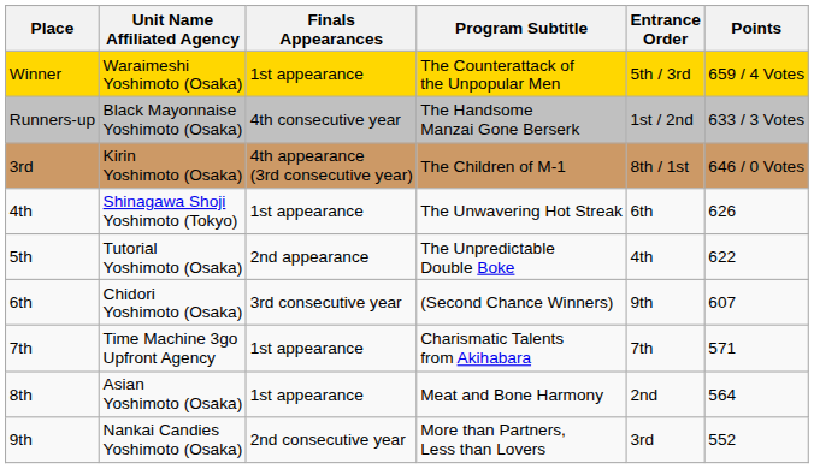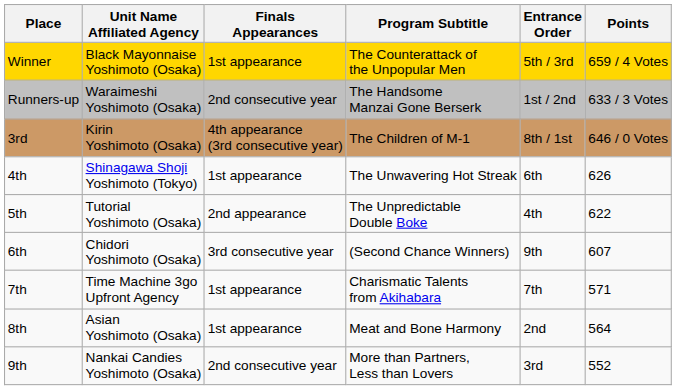 <table class="sortable wikitable" style="font-size:small;">
 <tr>
 <th>Place</th>
 <th class="unsortable">Unit Name<br>Affiliated Agency</th>
 <th>Finals<br>Appearances</th>
 <th class="unsortable">Program Subtitle</th>
 <th>Entrance<br>Order</th>
 <th>Points</th>
 </tr>
 <tr style="background-color:gold;">
 <td>Winner</td>
-<td>Waraimeshi<br>Yoshimoto (Osaka)</td>
+<td>Black Mayonnaise<br>Yoshimoto (Osaka)</td>
 <td>1st appearance</td>
 <td>The Counterattack of<br>the Unpopular Men</td>
 <td>5th / 3rd</td>
 <td>659 / 4 Votes</td>
 </tr>
 <tr style="background-color:silver;">
 <td>Runners-up</td>
-<td>Black Mayonnaise<br>Yoshimoto (Osaka)</td>
-<td>4th consecutive year</td>
+<td>Waraimeshi<br>Yoshimoto (Osaka)</td>
+<td>2nd consecutive year</td>
 <td>The Handsome<br>Manzai Gone Berserk</td>
 <td>1st / 2nd</td>
 <td>633 / 3 Votes</td>
 </tr>
 <tr style="background-color:#c96;">
 <td>3rd</td>
 <td>Kirin<br>Yoshimoto (Osaka)</td>
 <td>4th appearance<br>(3rd consecutive year)</td>
 <td>The Children of M-1</td>
 <td>8th / 1st</td>
 <td>646 / 0 Votes</td>
 </tr>
 <tr>
 <td>4th</td>
 <td><a href='#'>Shinagawa Shoji</a><br>Yoshimoto (Tokyo)</td>
 <td>1st appearance</td>
 <td>The Unwavering Hot Streak</td>
 <td>6th</td>
 <td>626</td>
 </tr>
 <tr>
 <td>5th</td>
 <td>Tutorial<br>Yoshimoto (Osaka)</td>
 <td>2nd appearance</td>
 <td>The Unpredictable<br>Double <a href='#'>Boke</a></td>
 <td>4th</td>
 <td>622</td>
 </tr>
 <tr>
 <td>6th</td>
 <td>Chidori<br>Yoshimoto (Osaka)</td>
 <td>3rd consecutive year</td>
 <td>(Second Chance Winners)</td>
 <td>9th</td>
 <td>607</td>
 </tr>
 <tr>
 <td>7th</td>
 <td>Time Machine 3go<br>Upfront Agency</td>
 <td>1st appearance</td>
 <td>Charismatic Talents<br>from <a href='#'>Akihabara</a></td>
 <td>7th</td>
 <td>571</td>
 </tr>
 <tr>
 <td>8th</td>
 <td>Asian<br>Yoshimoto (Osaka)</td>
 <td>1st appearance</td>
 <td>Meat and Bone Harmony</td>
 <td>2nd</td>
 <td>564</td>
 </tr>
 <tr>
 <td>9th</td>
 <td>Nankai Candies<br>Yoshimoto (Osaka)</td>
 <td>2nd consecutive year</td>
 <td>More than Partners,<br>Less than Lovers</td>
 <td>3rd</td>
 <td>552</td>
 </tr>
 </table>
